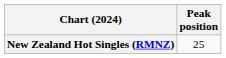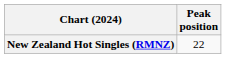 <table class="wikitable plainrowheaders" style="text-align:center">
 <tr>
 <th scope="col">Chart (2024)</th>
 <th scope="col">Peak<br>position</th>
 </tr>
 <tr>
 <th scope="row">New Zealand Hot Singles (<a href='#'>RMNZ</a>)</th>
-<td>25</td>
+<td>22</td>
 </tr>
 </table>
